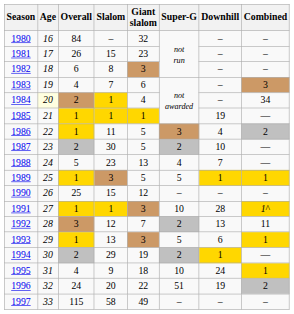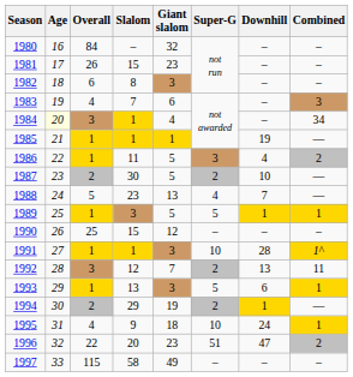 <table class=wikitable style="text-align:center">
 <tr>
 <th>Season</th>
 <th>Age</th>
 <th>Overall</th>
 <th>Slalom</th>
 <th>Giant<br>slalom</th>
 <th>Super-G</th>
 <th>Downhill</th>
 <th>Combined</th>
 </tr>
 <tr>
 <td><a href='#'>1980</a></td>
 <td><em>16</em></td>
 <td>84</td>
 <td>–</td>
 <td>32</td>
 <td rowspan=3><small><em>not<br>run</em> </small></td>
 <td>–</td>
 <td>–</td>
 </tr>
 <tr>
 <td><a href='#'>1981</a></td>
 <td><em>17</em></td>
 <td>26</td>
 <td>15</td>
 <td>23</td>
 <td>–</td>
 <td>–</td>
 </tr>
 <tr>
 <td><a href='#'>1982</a></td>
 <td><em>18</em></td>
 <td>6</td>
 <td>8</td>
 <td bgcolor="cc9966">3</td>
 <td>–</td>
 <td>–</td>
 </tr>
 <tr>
 <td><a href='#'>1983</a></td>
 <td><em>19</em></td>
 <td>4</td>
 <td>7</td>
 <td>6</td>
 <td rowspan=3><small><em>not<br>awarded</em> </small></td>
 <td>–</td>
 <td bgcolor="cc9966">3</td>
 </tr>
 <tr>
 <td><a href='#'>1984</a></td>
 <td style="background: lightyellow;"><em>20</em></td>
-<td bgcolor="cc9966">2</td>
+<td bgcolor="cc9966">3</td>
 <td bgcolor="gold">1</td>
 <td>4</td>
 <td>–</td>
 <td>34</td>
 </tr>
 <tr>
 <td><a href='#'>1985</a></td>
 <td><em>21</em></td>
 <td bgcolor="gold">1</td>
 <td bgcolor="gold">1</td>
 <td bgcolor="gold">1</td>
 <td>19</td>
 <td>—</td>
 </tr>
 <tr>
 <td><a href='#'>1986</a></td>
 <td><em>22</em></td>
 <td bgcolor="gold">1</td>
 <td>11</td>
 <td>5</td>
 <td bgcolor="cc9966">3</td>
 <td>4</td>
 <td bgcolor="silver">2</td>
 </tr>
 <tr>
 <td><a href='#'>1987</a></td>
 <td><em>23</em></td>
 <td bgcolor="silver">2</td>
 <td>30</td>
 <td>5</td>
 <td bgcolor="silver">2</td>
 <td>10</td>
 <td>—</td>
 </tr>
 <tr>
 <td><a href='#'>1988</a></td>
 <td><em>24</em></td>
 <td>5</td>
 <td>23</td>
 <td>13</td>
 <td>4</td>
 <td>7</td>
 <td>—</td>
 </tr>
 <tr>
 <td><a href='#'>1989</a></td>
 <td><em>25</em></td>
 <td bgcolor="gold">1</td>
 <td bgcolor="cc9966">3</td>
 <td>5</td>
 <td>5</td>
 <td bgcolor="gold">1</td>
 <td bgcolor="gold">1</td>
 </tr>
 <tr>
 <td><a href='#'>1990</a></td>
 <td><em>26</em></td>
 <td>25</td>
 <td>15</td>
 <td>12</td>
 <td>–</td>
 <td>–</td>
 <td>–</td>
 </tr>
 <tr>
 <td><a href='#'>1991</a></td>
 <td><em>27</em></td>
 <td bgcolor="gold">1</td>
 <td bgcolor="gold">1</td>
 <td bgcolor="cc9966">3</td>
 <td>10</td>
 <td>28</td>
 <td bgcolor="gold"><em>1</em>^</td>
 </tr>
 <tr>
 <td><a href='#'>1992</a></td>
 <td><em>28</em></td>
 <td bgcolor="cc9966">3</td>
 <td>12</td>
 <td>7</td>
 <td bgcolor="silver">2</td>
 <td>13</td>
 <td>11</td>
 </tr>
 <tr>
 <td><a href='#'>1993</a></td>
 <td><em>29</em></td>
 <td bgcolor="gold">1</td>
 <td>13</td>
 <td bgcolor="cc9966">3</td>
 <td>5</td>
 <td>6</td>
 <td bgcolor="gold">1</td>
 </tr>
 <tr>
 <td><a href='#'>1994</a></td>
 <td><em>30</em></td>
 <td bgcolor="silver">2</td>
 <td>29</td>
 <td>19</td>
 <td bgcolor="silver">2</td>
 <td bgcolor="gold">1</td>
 <td>—</td>
 </tr>
 <tr>
 <td><a href='#'>1995</a></td>
 <td><em>31</em></td>
 <td>4</td>
 <td>9</td>
 <td>18</td>
 <td>10</td>
 <td>24</td>
 <td bgcolor="gold">1</td>
 </tr>
 <tr>
 <td><a href='#'>1996</a></td>
 <td><em>32</em></td>
-<td>24</td>
+<td>22</td>
 <td>20</td>
-<td>22</td>
+<td>23</td>
 <td>51</td>
-<td>19</td>
+<td>47</td>
 <td bgcolor="silver">2</td>
 </tr>
 <tr>
 <td><a href='#'>1997</a></td>
 <td><em>33</em></td>
 <td>115</td>
 <td>58</td>
 <td>49</td>
 <td>–</td>
 <td>–</td>
 <td>–</td>
 </tr>
 </table>
